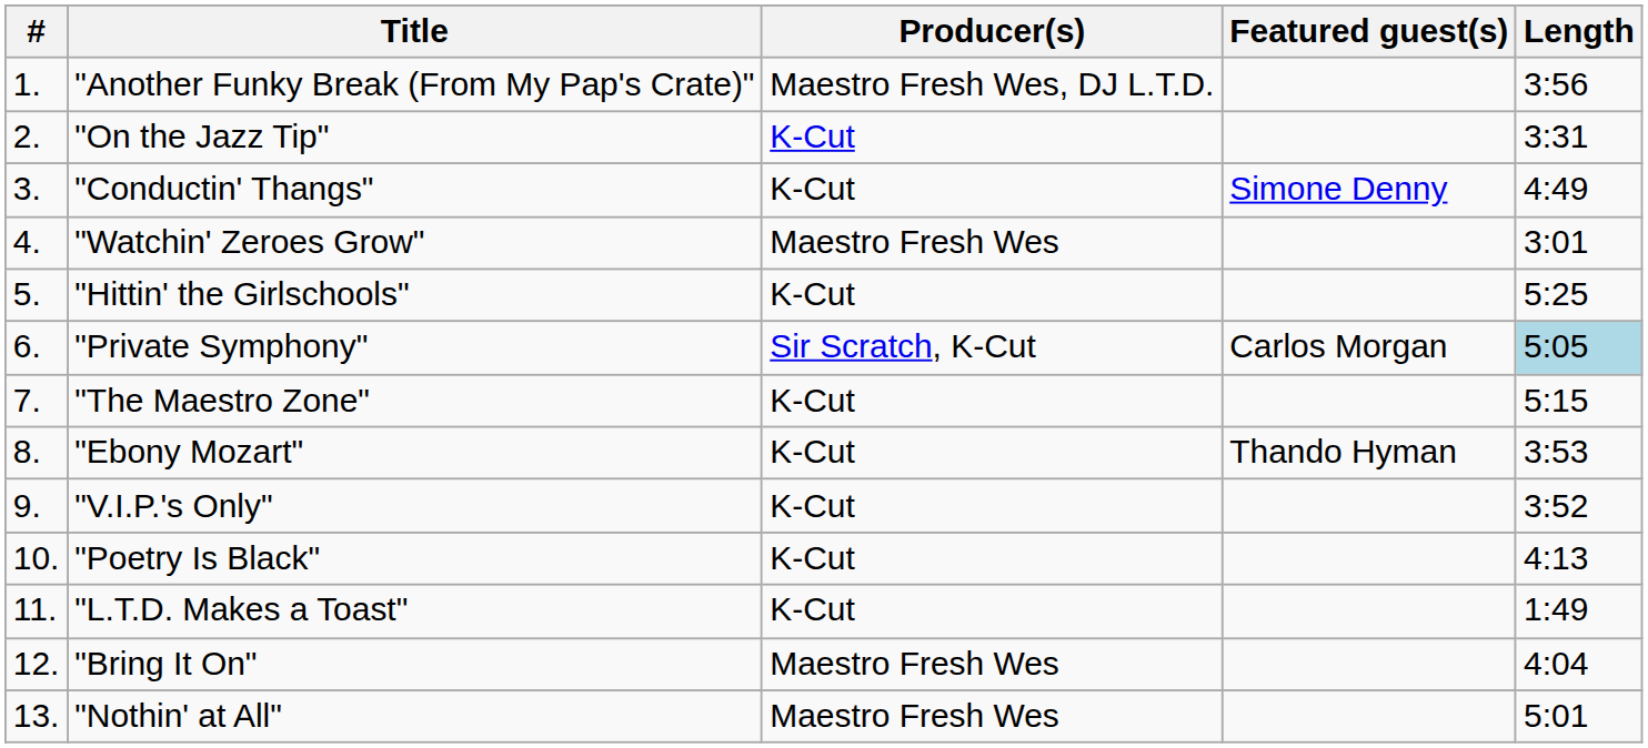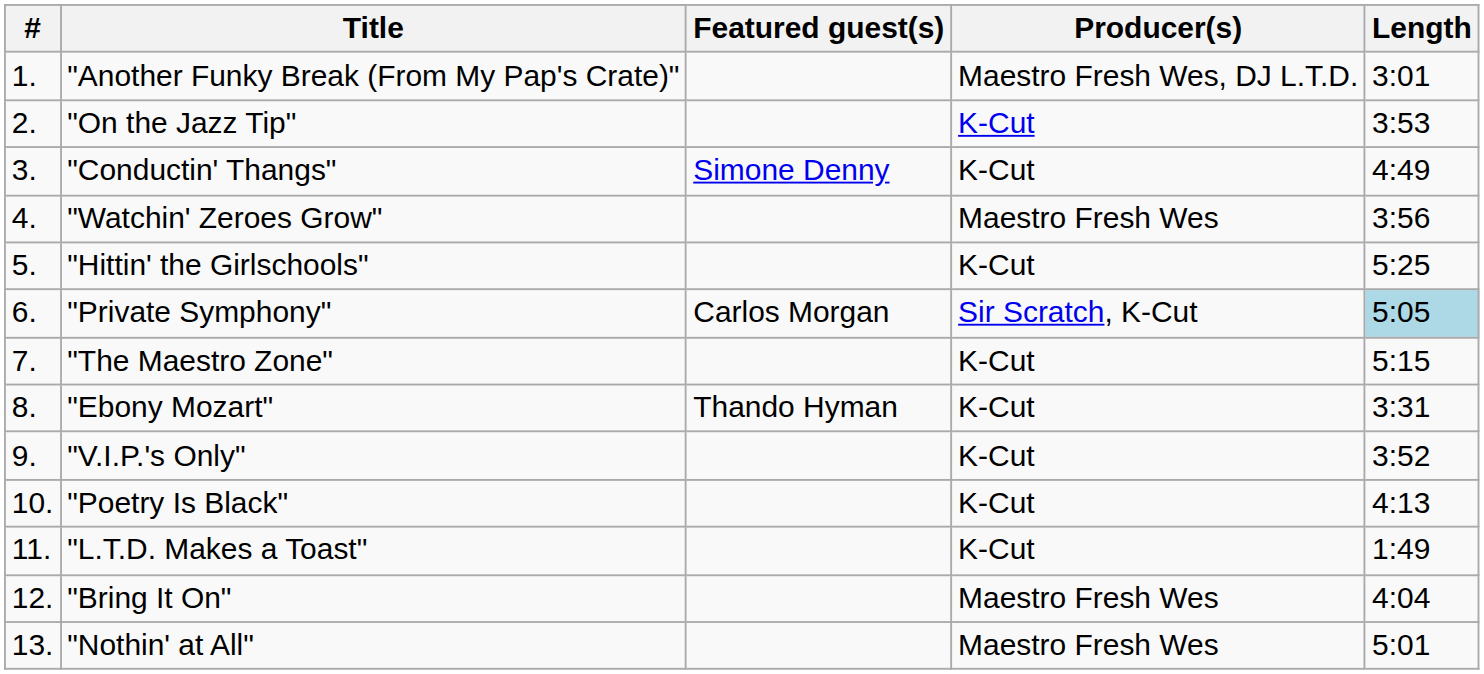 <table class="wikitable">
 <tr>
 <th>#</th>
 <th>Title</th>
+<th>Featured guest(s)</th>
 <th>Producer(s)</th>
-<th>Featured guest(s)</th>
 <th>Length</th>
 </tr>
 <tr>
 <td>1.</td>
 <td>"Another Funky Break (From My Pap's Crate)"</td>
+<td></td>
 <td>Maestro Fresh Wes, DJ L.T.D.</td>
-<td></td>
-<td>3:56</td>
+<td>3:01</td>
 </tr>
 <tr>
 <td>2.</td>
 <td>"On the Jazz Tip"</td>
+<td></td>
 <td><a href='#'>K-Cut</a></td>
-<td></td>
-<td>3:31</td>
+<td>3:53</td>
 </tr>
 <tr>
 <td>3.</td>
 <td>"Conductin' Thangs"</td>
+<td><a href='#'>Simone Denny</a></td>
 <td>K-Cut</td>
-<td><a href='#'>Simone Denny</a></td>
 <td>4:49</td>
 </tr>
 <tr>
 <td>4.</td>
 <td>"Watchin' Zeroes Grow"</td>
+<td></td>
 <td>Maestro Fresh Wes</td>
-<td></td>
-<td>3:01</td>
+<td>3:56</td>
 </tr>
 <tr>
 <td>5.</td>
 <td>"Hittin' the Girlschools"</td>
+<td></td>
 <td>K-Cut</td>
-<td></td>
 <td>5:25</td>
 </tr>
 <tr>
 <td>6.</td>
 <td>"Private Symphony"</td>
+<td>Carlos Morgan</td>
 <td><a href='#'>Sir Scratch</a>, K-Cut</td>
-<td>Carlos Morgan</td>
 <td style="background: lightblue;">5:05</td>
 </tr>
 <tr>
 <td>7.</td>
 <td>"The Maestro Zone"</td>
+<td></td>
 <td>K-Cut</td>
-<td></td>
 <td>5:15</td>
 </tr>
 <tr>
 <td>8.</td>
 <td>"Ebony Mozart"</td>
+<td>Thando Hyman</td>
 <td>K-Cut</td>
-<td>Thando Hyman</td>
-<td>3:53</td>
+<td>3:31</td>
 </tr>
 <tr>
 <td>9.</td>
 <td>"V.I.P.'s Only"</td>
+<td></td>
 <td>K-Cut</td>
-<td></td>
 <td>3:52</td>
 </tr>
 <tr>
 <td>10.</td>
 <td>"Poetry Is Black"</td>
+<td></td>
 <td>K-Cut</td>
-<td></td>
 <td>4:13</td>
 </tr>
 <tr>
 <td>11.</td>
 <td>"L.T.D. Makes a Toast"</td>
+<td></td>
 <td>K-Cut</td>
-<td></td>
 <td>1:49</td>
 </tr>
 <tr>
 <td>12.</td>
 <td>"Bring It On"</td>
+<td></td>
 <td>Maestro Fresh Wes</td>
-<td></td>
 <td>4:04</td>
 </tr>
 <tr>
 <td>13.</td>
 <td>"Nothin' at All"</td>
+<td></td>
 <td>Maestro Fresh Wes</td>
-<td></td>
 <td>5:01</td>
 </tr>
 </table>
